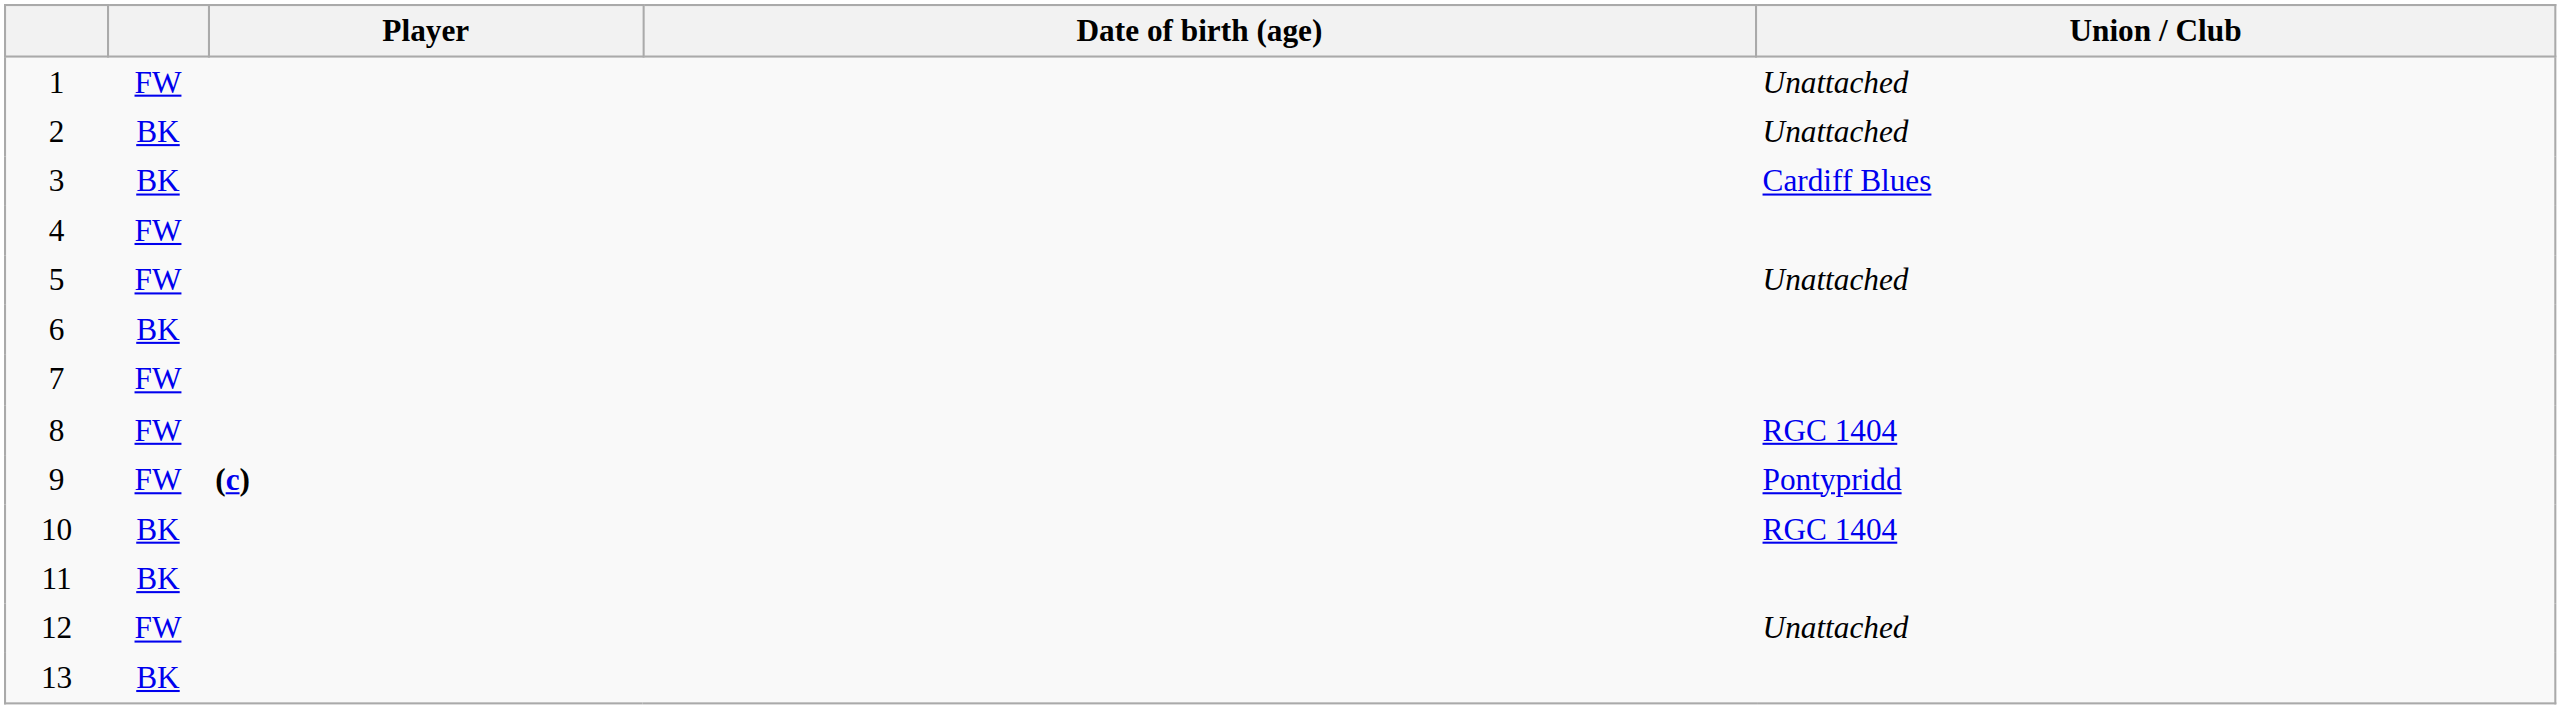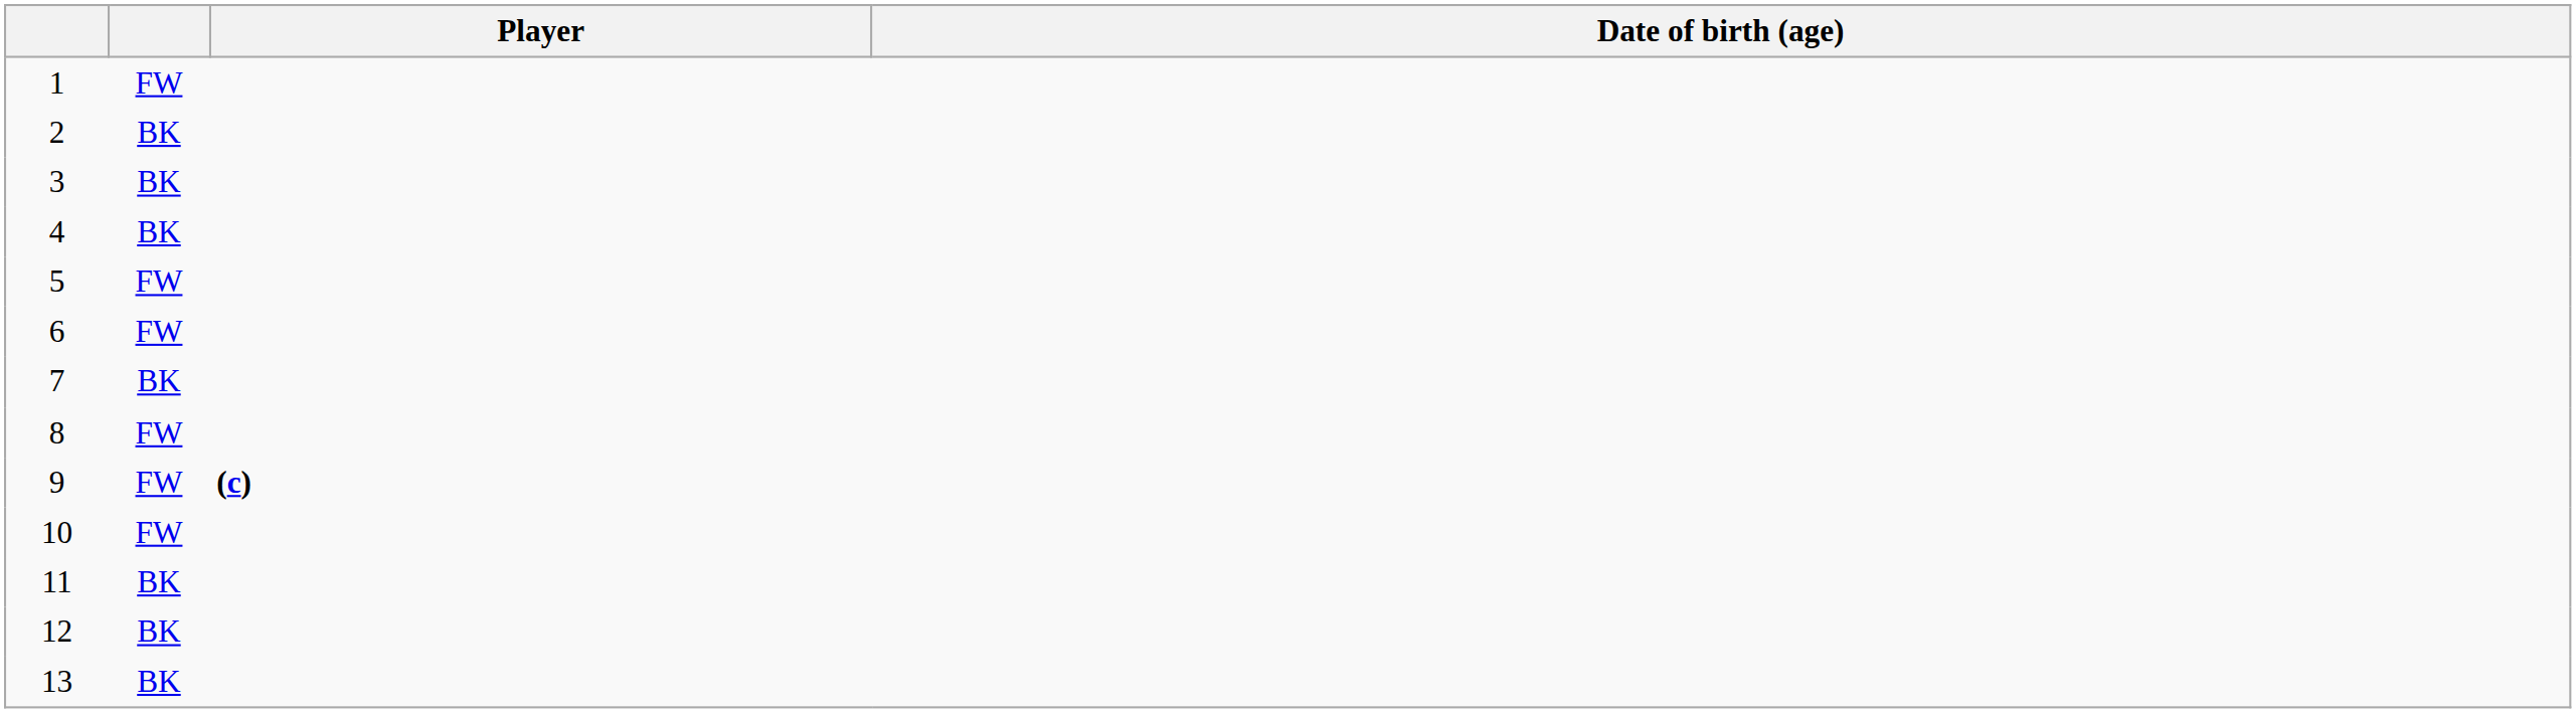 <table class="sortable wikitable plainrowheaders" style="font-size:95%; width: 98%">
 <tr>
 <th scope="col" style="width:4%"></th>
 <th scope="col" style="width:4%"></th>
 <th scope="col">Player</th>
 <th scope="col">Date of birth (age)</th>
-<th scope="col">Union / Club</th>
 </tr>
 <tr>
 <td style="text-align:center; border:0">1</td>
 <td style="text-align:center; border:0"><a href='#'>FW</a></td>
 <td style="text-align:left; border:0"></td>
 <td style="text-align:left; border:0"></td>
-<td style="text-align:left; border:0"><em>Unattached</em></td>
 </tr>
 <tr>
 <td style="text-align:center; border:0">2</td>
 <td style="text-align:center; border:0"><a href='#'>BK</a></td>
 <td style="text-align:left; border:0"></td>
 <td style="text-align:left; border:0"></td>
-<td style="text-align:left; border:0"><em>Unattached</em></td>
 </tr>
 <tr>
 <td style="text-align:center; border:0">3</td>
 <td style="text-align:center; border:0"><a href='#'>BK</a></td>
 <td style="text-align:left; border:0"></td>
 <td style="text-align:left; border:0"></td>
-<td style="text-align:left; border:0"><a href='#'>Cardiff Blues</a></td>
 </tr>
 <tr>
 <td style="text-align:center; border:0">4</td>
-<td style="text-align:center; border:0"><a href='#'>FW</a></td>
-<td style="text-align:left; border:0"></td>
+<td style="text-align:center; border:0"><a href='#'>BK</a></td>
 <td style="text-align:left; border:0"></td>
 <td style="text-align:left; border:0"></td>
 </tr>
 <tr>
 <td style="text-align:center; border:0">5</td>
 <td style="text-align:center; border:0"><a href='#'>FW</a></td>
 <td style="text-align:left; border:0"></td>
 <td style="text-align:left; border:0"></td>
-<td style="text-align:left; border:0"><em>Unattached</em></td>
 </tr>
 <tr>
 <td style="text-align:center; border:0">6</td>
-<td style="text-align:center; border:0"><a href='#'>BK</a></td>
-<td style="text-align:left; border:0"></td>
+<td style="text-align:center; border:0"><a href='#'>FW</a></td>
 <td style="text-align:left; border:0"></td>
 <td style="text-align:left; border:0"></td>
 </tr>
 <tr>
 <td style="text-align:center; border:0">7</td>
-<td style="text-align:center; border:0"><a href='#'>FW</a></td>
-<td style="text-align:left; border:0"></td>
+<td style="text-align:center; border:0"><a href='#'>BK</a></td>
 <td style="text-align:left; border:0"></td>
 <td style="text-align:left; border:0"></td>
 </tr>
 <tr>
 <td style="text-align:center; border:0">8</td>
 <td style="text-align:center; border:0"><a href='#'>FW</a></td>
 <td style="text-align:left; border:0"></td>
 <td style="text-align:left; border:0"></td>
-<td style="text-align:left; border:0"><a href='#'>RGC 1404</a></td>
 </tr>
 <tr>
 <td style="text-align:center; border:0">9</td>
 <td style="text-align:center; border:0"><a href='#'>FW</a></td>
 <td style="text-align:left; border:0"><strong> (<a href='#'>c</a>)</strong></td>
 <td style="text-align:left; border:0"></td>
-<td style="text-align:left; border:0"><a href='#'>Pontypridd</a></td>
 </tr>
 <tr>
 <td style="text-align:center; border:0">10</td>
-<td style="text-align:center; border:0"><a href='#'>BK</a></td>
+<td style="text-align:center; border:0"><a href='#'>FW</a></td>
 <td style="text-align:left; border:0"></td>
 <td style="text-align:left; border:0"></td>
-<td style="text-align:left; border:0"><a href='#'>RGC 1404</a></td>
 </tr>
 <tr>
 <td style="text-align:center; border:0">11</td>
 <td style="text-align:center; border:0"><a href='#'>BK</a></td>
 <td style="text-align:left; border:0"></td>
 <td style="text-align:left; border:0"></td>
-<td style="text-align:left; border:0"></td>
 </tr>
 <tr>
 <td style="text-align:center; border:0">12</td>
-<td style="text-align:center; border:0"><a href='#'>FW</a></td>
+<td style="text-align:center; border:0"><a href='#'>BK</a></td>
 <td style="text-align:left; border:0"></td>
 <td style="text-align:left; border:0"></td>
-<td style="text-align:left; border:0"><em>Unattached</em></td>
 </tr>
 <tr>
 <td style="text-align:center; border:0">13</td>
 <td style="text-align:center; border:0"><a href='#'>BK</a></td>
 <td style="text-align:left; border:0"></td>
 <td style="text-align:left; border:0"></td>
-<td style="text-align:left; border:0"></td>
 </tr>
 </table>
